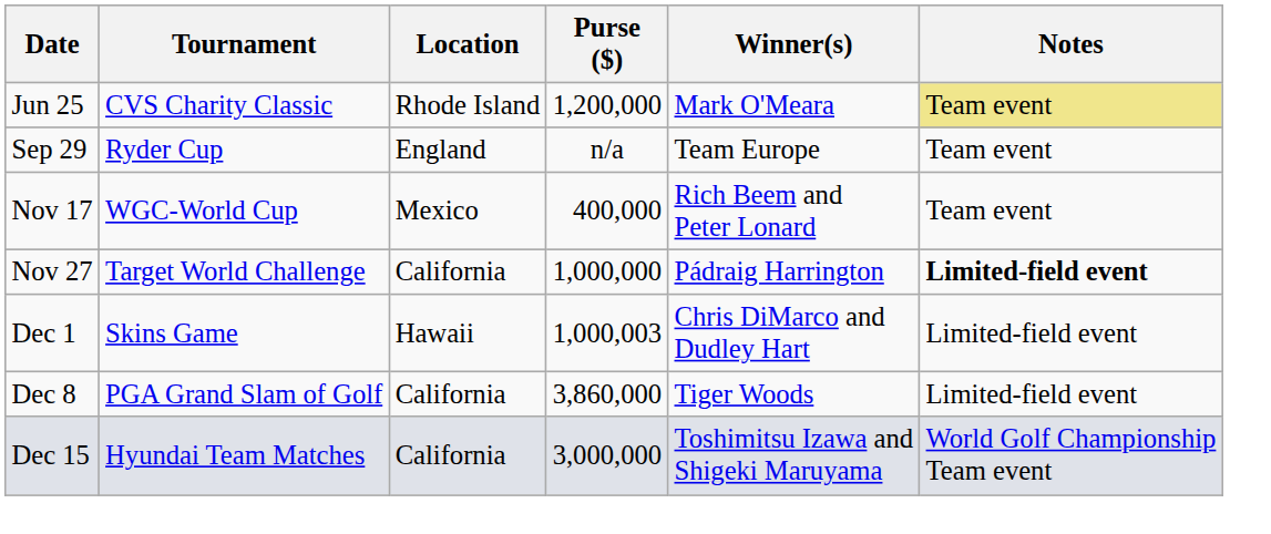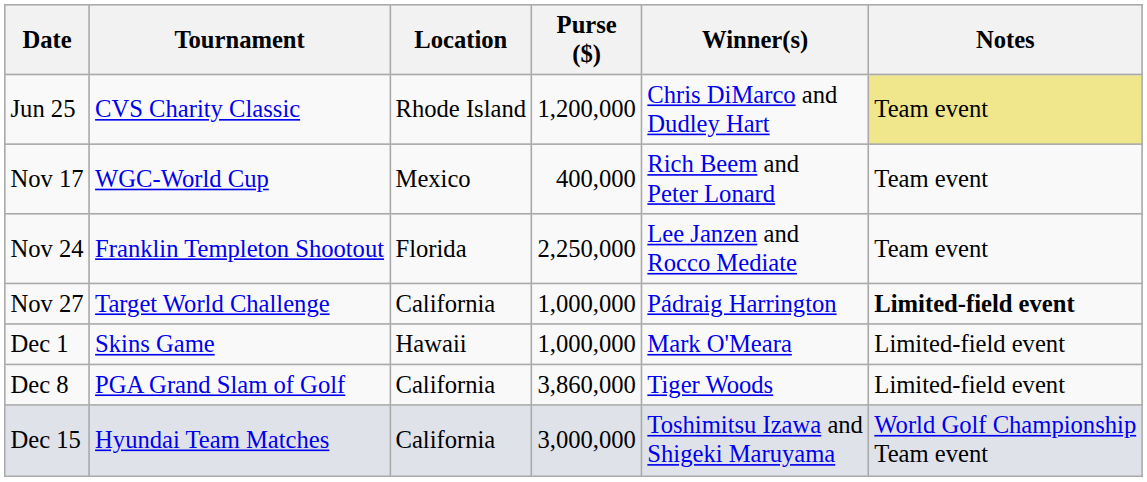 <table class="wikitable" style="font-size:95%">
 <tr>
 <th>Date</th>
 <th>Tournament</th>
 <th>Location</th>
 <th>Purse<br>($)</th>
 <th>Winner(s)</th>
 <th>Notes</th>
 </tr>
 <tr>
 <td>Jun 25</td>
 <td><a href='#'>CVS Charity Classic</a></td>
 <td>Rhode Island</td>
 <td align=right>1,200,000</td>
-<td> <a href='#'>Mark O'Meara</a></td>
+<td> <a href='#'>Chris DiMarco</a> and<br> <a href='#'>Dudley Hart</a></td>
 <td style="background: khaki;">Team event</td>
-</tr>
-<tr>
-<td>Sep 29</td>
-<td><a href='#'>Ryder Cup</a></td>
-<td>England</td>
-<td align=center>n/a</td>
-<td> Team Europe</td>
-<td>Team event</td>
 </tr>
 <tr>
 <td>Nov 17</td>
 <td><a href='#'>WGC-World Cup</a></td>
 <td>Mexico</td>
 <td align=right>400,000</td>
 <td> <a href='#'>Rich Beem</a> and<br> <a href='#'>Peter Lonard</a></td>
+<td>Team event</td>
+</tr>
+<tr>
+<td>Nov 24</td>
+<td><a href='#'>Franklin Templeton Shootout</a></td>
+<td>Florida</td>
+<td align=right>2,250,000</td>
+<td> <a href='#'>Lee Janzen</a> and<br> <a href='#'>Rocco Mediate</a></td>
 <td>Team event</td>
 </tr>
 <tr>
 <td>Nov 27</td>
 <td><a href='#'>Target World Challenge</a></td>
 <td>California</td>
 <td align=right>1,000,000</td>
 <td> <a href='#'>Pádraig Harrington</a></td>
 <td><strong>Limited-field event</strong></td>
 </tr>
 <tr>
 <td>Dec 1</td>
 <td><a href='#'>Skins Game</a></td>
 <td>Hawaii</td>
-<td align=right>1,000,003</td>
-<td> <a href='#'>Chris DiMarco</a> and<br> <a href='#'>Dudley Hart</a></td>
+<td align=right>1,000,000</td>
+<td> <a href='#'>Mark O'Meara</a></td>
 <td>Limited-field event</td>
 </tr>
 <tr>
 <td>Dec 8</td>
 <td><a href='#'>PGA Grand Slam of Golf</a></td>
 <td>California</td>
 <td align=right>3,860,000</td>
 <td> <a href='#'>Tiger Woods</a></td>
 <td>Limited-field event</td>
 </tr>
 <tr style="background:#dfe2e9">
 <td>Dec 15</td>
 <td><a href='#'>Hyundai Team Matches</a></td>
 <td>California</td>
 <td align=right>3,000,000</td>
 <td> <a href='#'>Toshimitsu Izawa</a> and<br> <a href='#'>Shigeki Maruyama</a></td>
 <td><a href='#'>World Golf Championship</a><br>Team event</td>
 </tr>
 </table>
